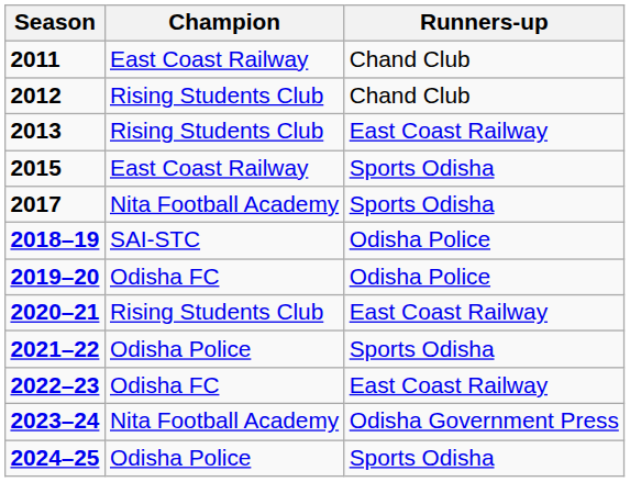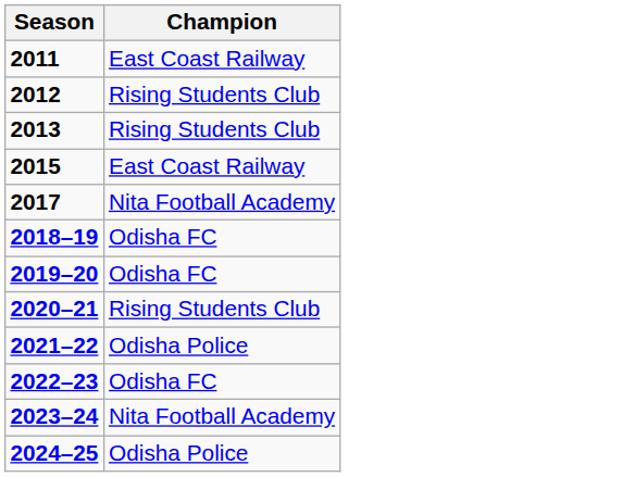 <table class="wikitable">
 <tr>
 <th>Season</th>
 <th>Champion</th>
-<th>Runners-up</th>
 </tr>
 <tr>
 <td><strong>2011</strong></td>
 <td><a href='#'>East Coast Railway</a></td>
-<td>Chand Club</td>
 </tr>
 <tr>
 <td><strong>2012</strong></td>
 <td><a href='#'>Rising Students Club</a></td>
-<td>Chand Club</td>
 </tr>
 <tr>
 <td><strong>2013</strong></td>
 <td><a href='#'>Rising Students Club</a></td>
-<td><a href='#'>East Coast Railway</a></td>
 </tr>
 <tr>
 <td><strong>2015</strong></td>
 <td><a href='#'>East Coast Railway</a></td>
-<td><a href='#'>Sports Odisha</a></td>
 </tr>
 <tr>
 <td><strong>2017</strong></td>
 <td><a href='#'>Nita Football Academy</a></td>
-<td><a href='#'>Sports Odisha</a></td>
 </tr>
 <tr>
 <td><strong><a href='#'>2018–19</a></strong></td>
-<td><a href='#'>SAI-STC</a></td>
-<td><a href='#'>Odisha Police</a></td>
+<td><a href='#'>Odisha FC</a></td>
 </tr>
 <tr>
 <td><strong><a href='#'>2019–20</a></strong></td>
 <td><a href='#'>Odisha FC</a></td>
-<td><a href='#'>Odisha Police</a></td>
 </tr>
 <tr>
 <td><strong><a href='#'>2020–21</a></strong></td>
 <td><a href='#'>Rising Students Club</a></td>
-<td><a href='#'>East Coast Railway</a></td>
 </tr>
 <tr>
 <td><strong><a href='#'>2021–22</a></strong></td>
 <td><a href='#'>Odisha Police</a></td>
-<td><a href='#'>Sports Odisha</a></td>
 </tr>
 <tr>
 <td><strong><a href='#'>2022–23</a></strong></td>
 <td><a href='#'>Odisha FC</a></td>
-<td><a href='#'>East Coast Railway</a></td>
 </tr>
 <tr>
 <td><strong><a href='#'>2023–24</a></strong></td>
 <td><a href='#'>Nita Football Academy</a></td>
-<td><a href='#'>Odisha Government Press</a></td>
 </tr>
 <tr>
 <td><strong><a href='#'>2024–25</a></strong></td>
 <td><a href='#'>Odisha Police</a></td>
-<td><a href='#'>Sports Odisha</a></td>
 </tr>
 </table>
